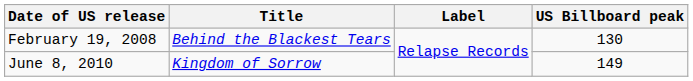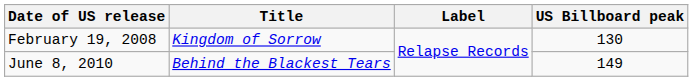 <table class="wikitable">
 <tr>
 <th>Date of US release</th>
 <th>Title</th>
 <th>Label</th>
 <th>US Billboard peak</th>
 </tr>
 <tr>
 <td>February 19, 2008</td>
-<td><em><a href='#'>Behind the Blackest Tears</a></em></td>
+<td><em><a href='#'>Kingdom of Sorrow</a></em></td>
 <td rowspan="2"><a href='#'>Relapse Records</a></td>
 <td align="center">130</td>
 </tr>
 <tr>
 <td>June 8, 2010</td>
-<td><em><a href='#'>Kingdom of Sorrow</a></em></td>
+<td><em><a href='#'>Behind the Blackest Tears</a></em></td>
 <td align="center">149</td>
 </tr>
 </table>
